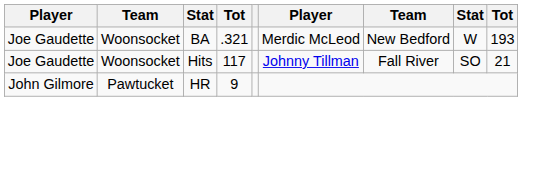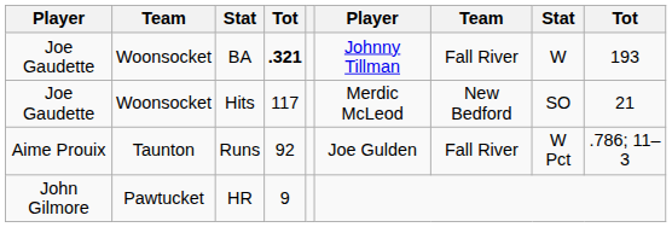 <table class="wikitable" style="text-align:center">
 <tr>
 <th>Player</th>
 <th>Team</th>
 <th>Stat</th>
 <th>Tot</th>
 <th></th>
 <th>Player</th>
 <th>Team</th>
 <th>Stat</th>
 <th>Tot</th>
 </tr>
 <tr>
 <td>Joe Gaudette</td>
 <td>Woonsocket</td>
 <td>BA</td>
-<td>.321</td>
+<td><strong>.321</strong></td>
 <td></td>
-<td>Merdic McLeod</td>
-<td>New Bedford</td>
+<td><a href='#'>Johnny Tillman</a></td>
+<td>Fall River</td>
 <td>W</td>
 <td>193</td>
 </tr>
 <tr>
 <td>Joe Gaudette</td>
 <td>Woonsocket</td>
 <td>Hits</td>
 <td>117</td>
 <td></td>
-<td><a href='#'>Johnny Tillman</a></td>
-<td>Fall River</td>
+<td>Merdic McLeod</td>
+<td>New Bedford</td>
 <td>SO</td>
 <td>21</td>
+</tr>
+<tr>
+<td>Aime Prouix</td>
+<td>Taunton</td>
+<td>Runs</td>
+<td>92</td>
+<td></td>
+<td>Joe Gulden</td>
+<td>Fall River</td>
+<td>W Pct</td>
+<td>.786; 11–3</td>
 </tr>
 <tr>
 <td>John Gilmore</td>
 <td>Pawtucket</td>
 <td>HR</td>
 <td>9</td>
 <td></td>
 </tr>
 </table>
